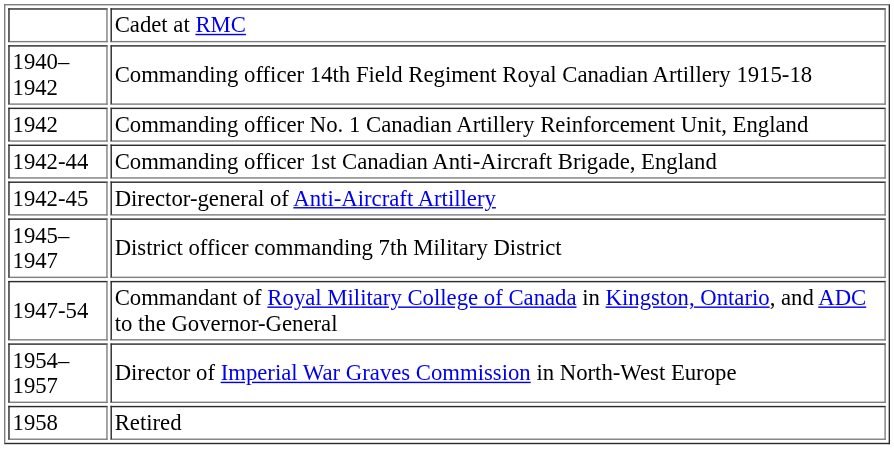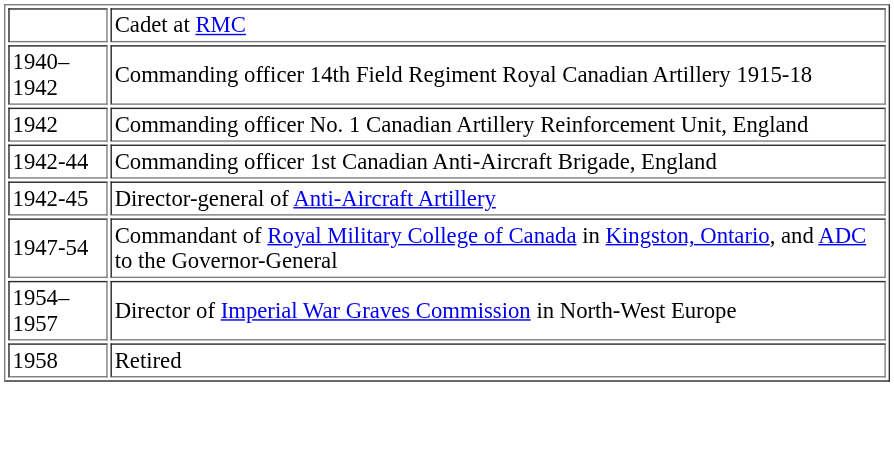 <table border="1" cellpadding="2">
 <tr>
 <td></td>
 <td>Cadet at <a href='#'>RMC</a></td>
 </tr>
 <tr>
 <td>1940–1942</td>
 <td>Commanding officer 14th Field Regiment Royal Canadian Artillery 1915-18</td>
 </tr>
 <tr>
 <td>1942</td>
 <td>Commanding officer No. 1 Canadian Artillery Reinforcement Unit, England</td>
 </tr>
 <tr>
 <td>1942-44</td>
 <td>Commanding officer 1st Canadian Anti-Aircraft Brigade, England</td>
 </tr>
 <tr>
 <td>1942-45</td>
 <td>Director-general of <a href='#'>Anti-Aircraft Artillery</a></td>
 </tr>
 <tr>
-<td>1945–1947</td>
-<td>District officer commanding 7th Military District</td>
-</tr>
-<tr>
 <td>1947-54</td>
 <td>Commandant of <a href='#'>Royal Military College of Canada</a> in <a href='#'>Kingston, Ontario</a>, and <a href='#'>ADC</a> to the Governor-General</td>
 </tr>
 <tr>
 <td>1954–1957</td>
 <td>Director of <a href='#'>Imperial War Graves Commission</a> in North-West Europe</td>
 </tr>
 <tr>
 <td>1958</td>
 <td>Retired</td>
 </tr>
 </table>
